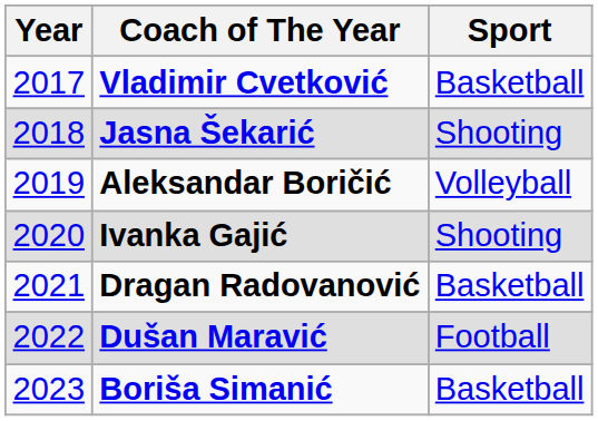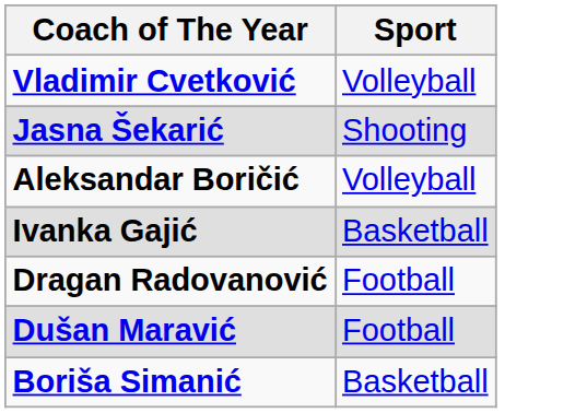 <table class="wikitable">
 <tr>
-<th><strong>Year</strong></th>
 <th><strong>Coach of The Year</strong></th>
 <th><strong>Sport</strong></th>
 </tr>
 <tr>
-<td><a href='#'>2017</a></td>
 <td><strong><a href='#'>Vladimir Cvetković</a></strong></td>
-<td> <a href='#'>Basketball</a></td>
+<td> <a href='#'>Volleyball</a></td>
 </tr>
 <tr bgcolor=#DFDFDF>
-<td><a href='#'>2018</a></td>
 <td><strong><a href='#'>Jasna Šekarić</a></strong></td>
 <td> <a href='#'>Shooting</a></td>
 </tr>
 <tr>
-<td><a href='#'>2019</a></td>
 <td><strong>Aleksandar Boričić</strong></td>
 <td> <a href='#'>Volleyball</a></td>
 </tr>
 <tr bgcolor=#DFDFDF>
-<td><a href='#'>2020</a></td>
 <td><strong>Ivanka Gajić</strong></td>
-<td> <a href='#'>Shooting</a></td>
+<td> <a href='#'>Basketball</a></td>
 </tr>
 <tr>
-<td><a href='#'>2021</a></td>
 <td><strong>Dragan Radovanović</strong></td>
-<td> <a href='#'>Basketball</a></td>
+<td> <a href='#'>Football</a></td>
 </tr>
 <tr bgcolor=#DFDFDF>
-<td><a href='#'>2022</a></td>
 <td><strong><a href='#'>Dušan Maravić</a></strong></td>
 <td> <a href='#'>Football</a></td>
 </tr>
 <tr>
-<td><a href='#'>2023</a></td>
 <td><strong><a href='#'>Boriša Simanić</a></strong></td>
 <td> <a href='#'>Basketball</a></td>
 </tr>
 </table>
